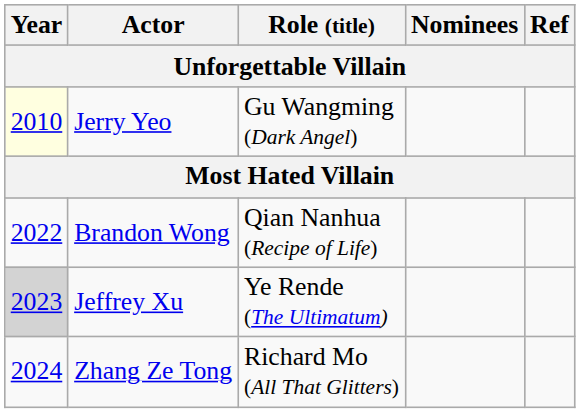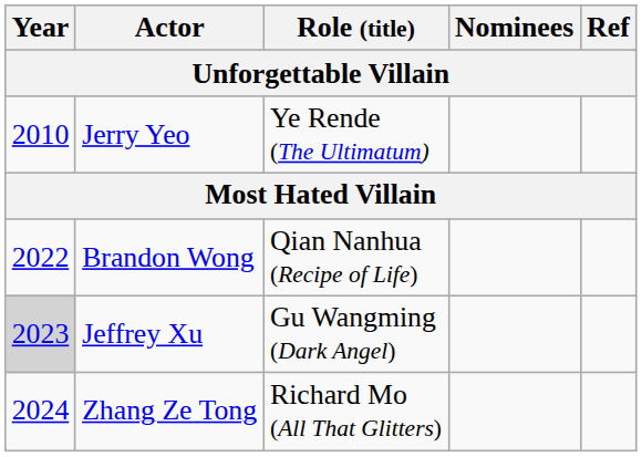 <table class="wikitable sortable">
 <tr>
 <th>Year</th>
 <th>Actor</th>
 <th>Role <small>(title)</small></th>
 <th>Nominees</th>
 <th>Ref</th>
 </tr>
 <tr>
 <th colspan="5"><strong>Unforgettable Villain</strong></th>
 </tr>
 <tr>
-<td style="background: lightyellow; text-align:center;"><a href='#'>2010</a></td>
+<td style="text-align:center;"><a href='#'>2010</a></td>
 <td><a href='#'>Jerry Yeo</a></td>
-<td>Gu Wangming<br><small>(<em>Dark Angel</em>)</small></td>
+<td>Ye Rende<br><small>(<em><a href='#'>The Ultimatum</a>)</em></small></td>
 <td></td>
 <td></td>
 </tr>
 <tr>
 <th colspan="5" scope="col">Most Hated Villain</th>
 </tr>
 <tr>
 <td style="text-align:center;"><a href='#'>2022</a></td>
 <td><a href='#'>Brandon Wong</a></td>
 <td>Qian Nanhua<br><small>(<em>Recipe of Life</em>)</small></td>
 <td></td>
 <td></td>
 </tr>
 <tr>
 <td style="background: lightgrey; text-align:center;"><a href='#'>2023</a></td>
 <td><a href='#'>Jeffrey Xu</a></td>
-<td>Ye Rende<br><small>(<em><a href='#'>The Ultimatum</a>)</em></small></td>
+<td>Gu Wangming<br><small>(<em>Dark Angel</em>)</small></td>
 <td></td>
 <td></td>
 </tr>
 <tr>
 <td style="text-align:center;"><a href='#'>2024</a></td>
 <td><a href='#'>Zhang Ze Tong</a></td>
 <td>Richard Mo<br><small>(<em>All That Glitters</em>)</small></td>
 <td></td>
 </tr>
 </table>
